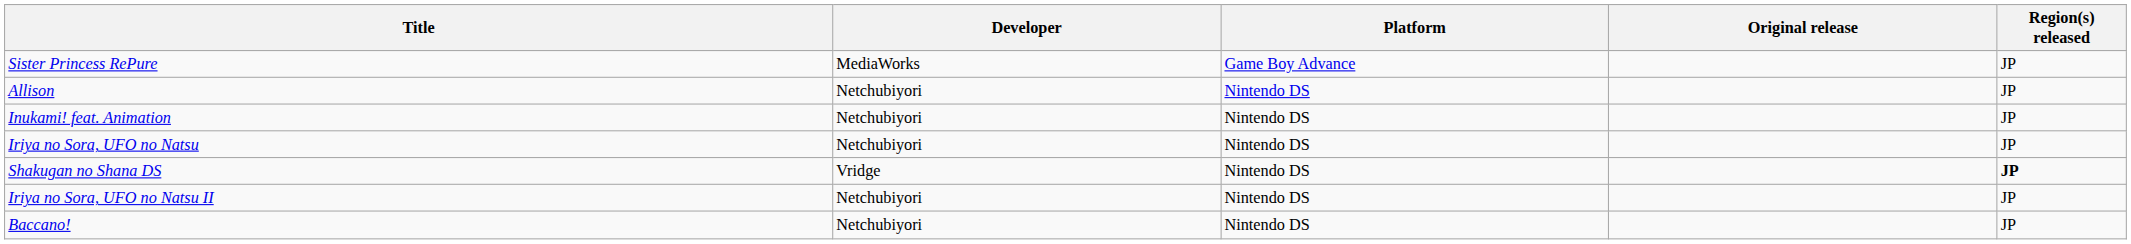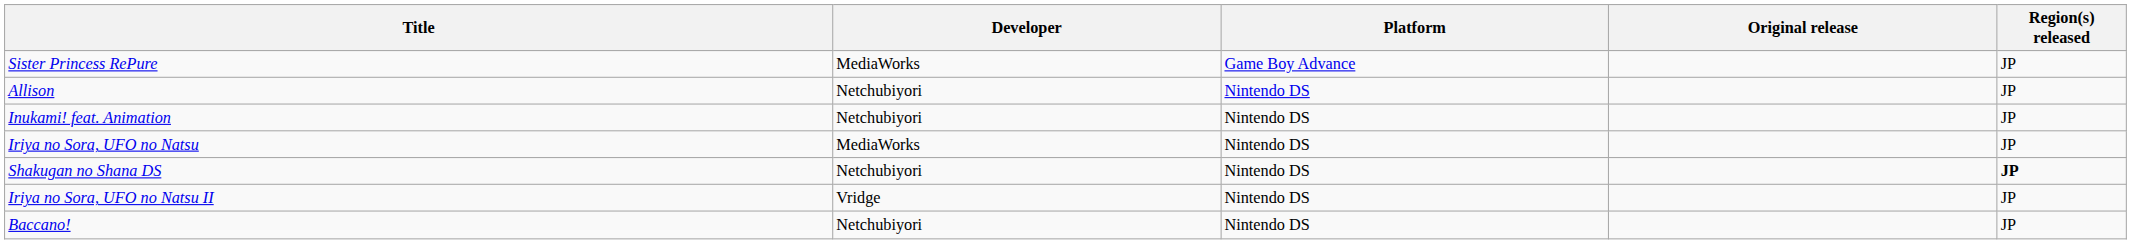 <table class="wikitable sortable" style="width:100%; font-size:95%;">
 <tr>
 <th width="32%">Title</th>
 <th width="15%">Developer</th>
 <th width="15%">Platform</th>
 <th width="15%">Original release</th>
 <th width="5%">Region(s) released</th>
 </tr>
 <tr>
 <td><em><a href='#'>Sister Princess RePure</a></em></td>
 <td>MediaWorks</td>
 <td><a href='#'>Game Boy Advance</a></td>
 <td></td>
 <td>JP</td>
 </tr>
 <tr>
 <td><em><a href='#'>Allison</a></em></td>
 <td>Netchubiyori</td>
 <td><a href='#'>Nintendo DS</a></td>
 <td></td>
 <td>JP</td>
 </tr>
 <tr>
 <td><em><a href='#'>Inukami! feat. Animation</a></em></td>
 <td>Netchubiyori</td>
 <td>Nintendo DS</td>
 <td></td>
 <td>JP</td>
 </tr>
 <tr>
 <td><em><a href='#'>Iriya no Sora, UFO no Natsu</a></em></td>
-<td>Netchubiyori</td>
+<td>MediaWorks</td>
 <td>Nintendo DS</td>
 <td></td>
 <td>JP</td>
 </tr>
 <tr>
 <td><em><a href='#'>Shakugan no Shana DS</a></em></td>
-<td>Vridge</td>
+<td>Netchubiyori</td>
 <td>Nintendo DS</td>
 <td></td>
 <td><strong>JP</strong></td>
 </tr>
 <tr>
 <td><em><a href='#'>Iriya no Sora, UFO no Natsu II</a></em></td>
-<td>Netchubiyori</td>
+<td>Vridge</td>
 <td>Nintendo DS</td>
 <td></td>
 <td>JP</td>
 </tr>
 <tr>
 <td><em><a href='#'>Baccano!</a></em></td>
 <td>Netchubiyori</td>
 <td>Nintendo DS</td>
 <td></td>
 <td>JP</td>
 </tr>
 </table>
